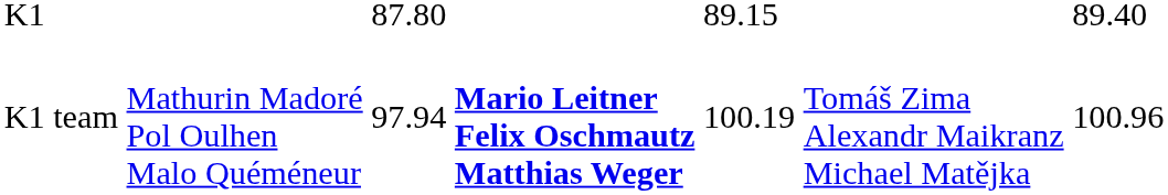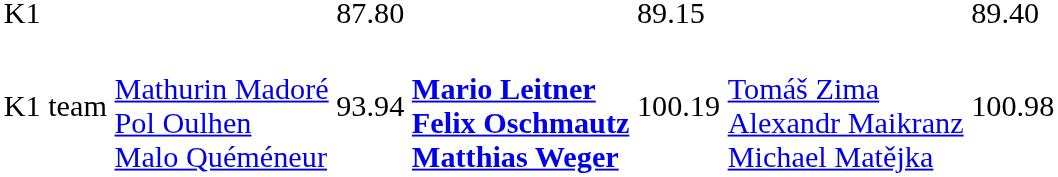 <table>
 <tr>
 <td>K1</td>
 <td></td>
 <td>87.80</td>
 <td></td>
 <td>89.15</td>
 <td></td>
 <td>89.40</td>
 </tr>
 <tr>
 <td>K1 team</td>
 <td><br><a href='#'>Mathurin Madoré</a><br><a href='#'>Pol Oulhen</a><br><a href='#'>Malo Quéméneur</a></td>
-<td>97.94</td>
+<td>93.94</td>
 <td><strong><br><a href='#'>Mario Leitner</a><br><a href='#'>Felix Oschmautz</a><br><a href='#'>Matthias Weger</a></strong></td>
 <td>100.19</td>
 <td><br><a href='#'>Tomáš Zima</a><br><a href='#'>Alexandr Maikranz</a><br><a href='#'>Michael Matějka</a></td>
-<td>100.96</td>
+<td>100.98</td>
 </tr>
 </table>
